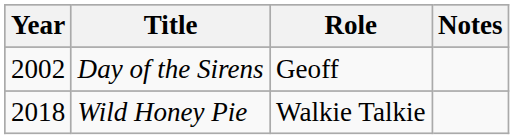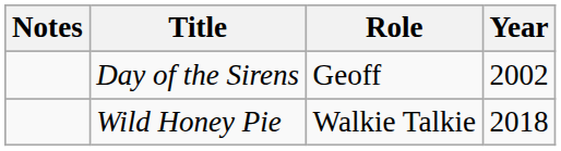 <table class="wikitable sortable">
 <tr>
-<th>Year</th>
+<th class="unsortable">Notes</th>
 <th>Title</th>
 <th>Role</th>
-<th class="unsortable">Notes</th>
+<th>Year</th>
 </tr>
 <tr>
-<td>2002</td>
+<td></td>
 <td><em>Day of the Sirens</em></td>
 <td>Geoff</td>
-<td></td>
+<td>2002</td>
 </tr>
 <tr>
-<td>2018</td>
+<td></td>
 <td><em>Wild Honey Pie</em></td>
 <td>Walkie Talkie</td>
-<td></td>
+<td>2018</td>
 </tr>
 </table>
